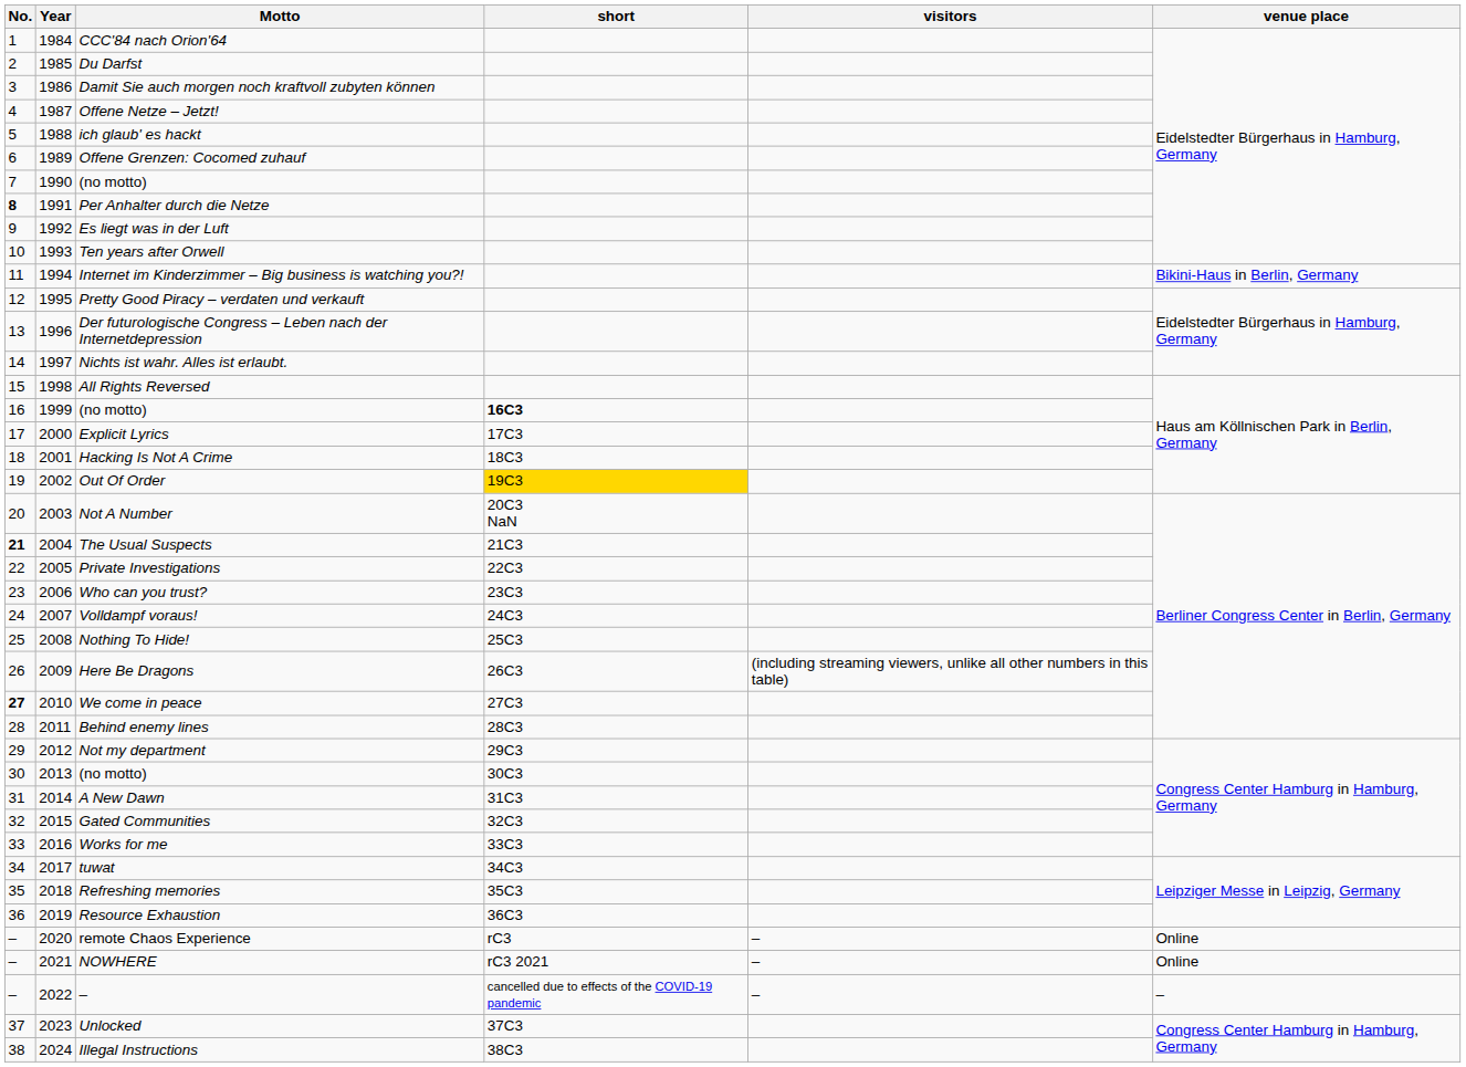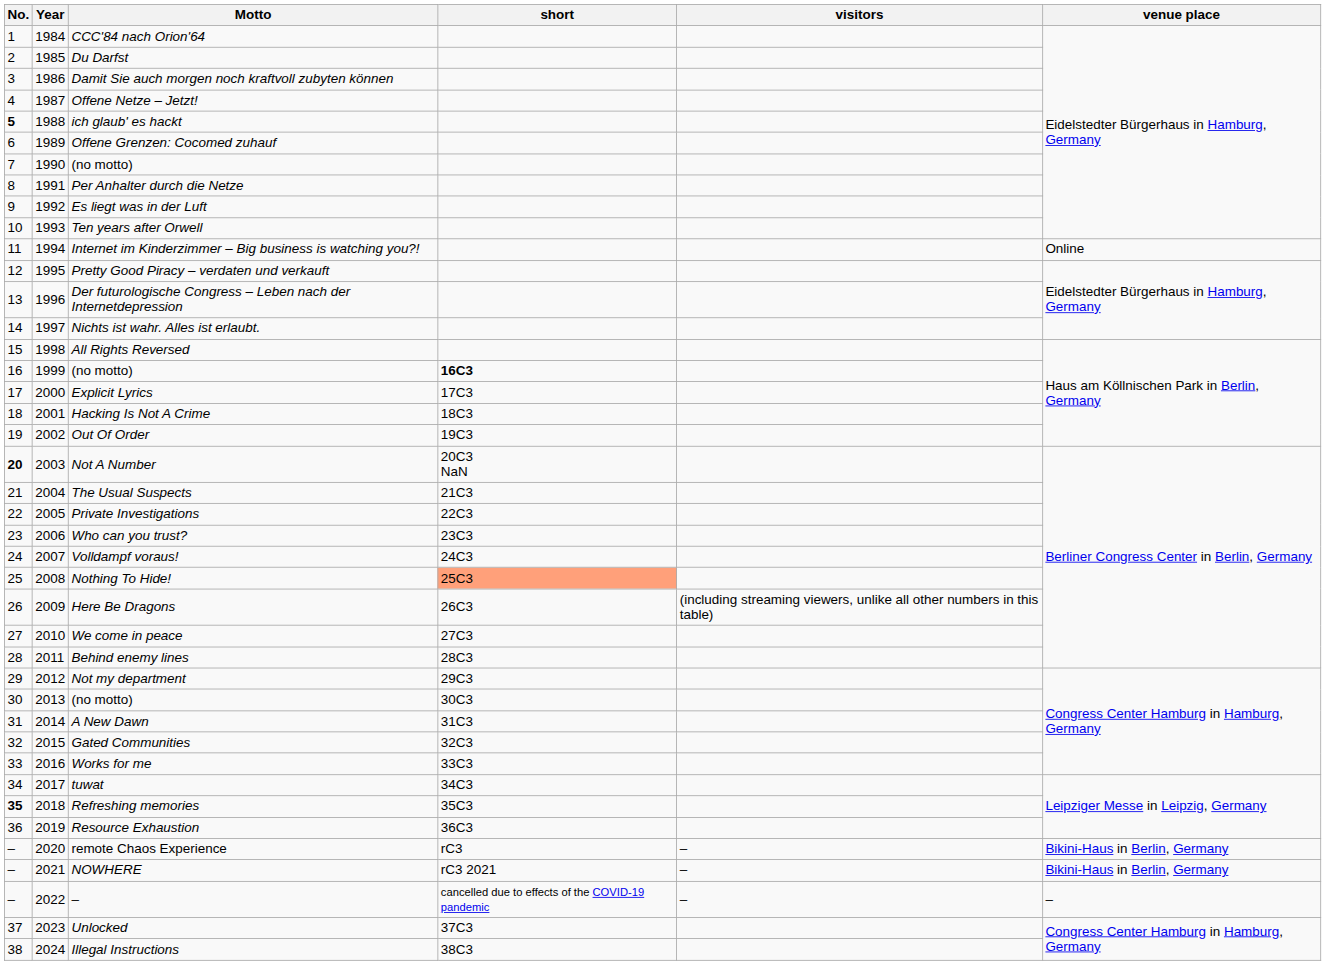 <table class="wikitable">
 <tr>
 <th>No.</th>
 <th>Year</th>
 <th>Motto</th>
 <th>short</th>
 <th>visitors</th>
 <th>venue place</th>
 </tr>
 <tr>
 <td>1</td>
 <td>1984</td>
 <td><em>CCC'84 nach Orion'64</em></td>
 <td></td>
 <td></td>
 <td rowspan=10>Eidelstedter Bürgerhaus in <a href='#'>Hamburg</a>, <a href='#'>Germany</a></td>
 </tr>
 <tr>
 <td>2</td>
 <td>1985</td>
 <td><em>Du Darfst</em></td>
 <td></td>
 <td></td>
 </tr>
 <tr>
 <td>3</td>
 <td>1986</td>
 <td><em>Damit Sie auch morgen noch kraftvoll zubyten können</em></td>
 <td></td>
 <td></td>
 </tr>
 <tr>
 <td>4</td>
 <td>1987</td>
 <td><em>Offene Netze – Jetzt!</em></td>
 <td></td>
 <td></td>
 </tr>
 <tr>
-<td>5</td>
+<td><strong>5</strong></td>
 <td>1988</td>
 <td><em>ich glaub' es hackt</em></td>
 <td></td>
 <td></td>
 </tr>
 <tr>
 <td>6</td>
 <td>1989</td>
 <td><em>Offene Grenzen: Cocomed zuhauf</em></td>
 <td></td>
 <td></td>
 </tr>
 <tr>
 <td>7</td>
 <td>1990</td>
 <td>(no motto)</td>
 <td></td>
 <td></td>
 </tr>
 <tr>
-<td><strong>8</strong></td>
+<td>8</td>
 <td>1991</td>
 <td><em>Per Anhalter durch die Netze</em></td>
 <td></td>
 <td></td>
 </tr>
 <tr>
 <td>9</td>
 <td>1992</td>
 <td><em>Es liegt was in der Luft</em></td>
 <td></td>
 <td></td>
 </tr>
 <tr>
 <td>10</td>
 <td>1993</td>
 <td><em>Ten years after Orwell</em></td>
 <td></td>
 <td></td>
 </tr>
 <tr>
 <td>11</td>
 <td>1994</td>
 <td><em>Internet im Kinderzimmer – Big business is watching you?!</em></td>
 <td></td>
 <td></td>
-<td><a href='#'>Bikini-Haus</a> in <a href='#'>Berlin</a>, <a href='#'>Germany</a></td>
+<td>Online</td>
 </tr>
 <tr>
 <td>12</td>
 <td>1995</td>
 <td><em>Pretty Good Piracy – verdaten und verkauft</em></td>
 <td></td>
 <td></td>
 <td rowspan=3>Eidelstedter Bürgerhaus in <a href='#'>Hamburg</a>, <a href='#'>Germany</a></td>
 </tr>
 <tr>
 <td>13</td>
 <td>1996</td>
 <td><em>Der futurologische Congress – Leben nach der Internetdepression</em></td>
 <td></td>
 <td></td>
 </tr>
 <tr>
 <td>14</td>
 <td>1997</td>
 <td><em>Nichts ist wahr. Alles ist erlaubt.</em></td>
 <td></td>
 <td></td>
 </tr>
 <tr>
 <td>15</td>
 <td>1998</td>
 <td><em>All Rights Reversed</em></td>
 <td></td>
 <td></td>
 <td rowspan=5>Haus am Köllnischen Park in <a href='#'>Berlin</a>, <a href='#'>Germany</a></td>
 </tr>
 <tr>
 <td>16</td>
 <td>1999</td>
 <td>(no motto)</td>
 <td><strong>16C3</strong></td>
 <td></td>
 </tr>
 <tr>
 <td>17</td>
 <td>2000</td>
 <td><em>Explicit Lyrics</em></td>
 <td>17C3</td>
 <td></td>
 </tr>
 <tr>
 <td>18</td>
 <td>2001</td>
 <td><em>Hacking Is Not A Crime</em></td>
 <td>18C3</td>
 <td></td>
 </tr>
 <tr>
 <td>19</td>
 <td>2002</td>
 <td><em>Out Of Order</em></td>
-<td style="background: gold;">19C3</td>
+<td>19C3</td>
 <td></td>
 </tr>
 <tr>
-<td>20</td>
+<td><strong>20</strong></td>
 <td>2003</td>
 <td><em>Not A Number</em></td>
 <td>20C3<br>NaN</td>
 <td></td>
 <td rowspan=9><a href='#'>Berliner Congress Center</a> in <a href='#'>Berlin</a>, <a href='#'>Germany</a></td>
 </tr>
 <tr>
-<td><strong>21</strong></td>
+<td>21</td>
 <td>2004</td>
 <td><em>The Usual Suspects</em></td>
 <td>21C3</td>
 <td></td>
 </tr>
 <tr>
 <td>22</td>
 <td>2005</td>
 <td><em>Private Investigations</em></td>
 <td>22C3</td>
 <td></td>
 </tr>
 <tr>
 <td>23</td>
 <td>2006</td>
 <td><em>Who can you trust?</em></td>
 <td>23C3</td>
 <td></td>
 </tr>
 <tr>
 <td>24</td>
 <td>2007</td>
 <td><em>Volldampf voraus!</em></td>
 <td>24C3</td>
 <td></td>
 </tr>
 <tr>
 <td>25</td>
 <td>2008</td>
 <td><em>Nothing To Hide!</em></td>
-<td>25C3</td>
+<td style="background: lightsalmon;">25C3</td>
 <td></td>
 </tr>
 <tr>
 <td>26</td>
 <td>2009</td>
 <td><em>Here Be Dragons</em></td>
 <td>26C3</td>
 <td> (including streaming viewers, unlike all other numbers in this table)</td>
 </tr>
 <tr>
-<td><strong>27</strong></td>
+<td>27</td>
 <td>2010</td>
 <td><em>We come in peace</em></td>
 <td>27C3</td>
 <td></td>
 </tr>
 <tr>
 <td>28</td>
 <td>2011</td>
 <td><em>Behind enemy lines</em></td>
 <td>28C3</td>
 <td></td>
 </tr>
 <tr>
 <td>29</td>
 <td>2012</td>
 <td><em>Not my department</em></td>
 <td>29C3</td>
 <td></td>
 <td rowspan=5><a href='#'>Congress Center Hamburg</a> in <a href='#'>Hamburg</a>, <a href='#'>Germany</a></td>
 </tr>
 <tr>
 <td>30</td>
 <td>2013</td>
 <td>(no motto)</td>
 <td>30C3</td>
 <td></td>
 </tr>
 <tr>
 <td>31</td>
 <td>2014</td>
 <td><em>A New Dawn</em></td>
 <td>31C3</td>
 <td></td>
 </tr>
 <tr>
 <td>32</td>
 <td>2015</td>
 <td><em>Gated Communities</em></td>
 <td>32C3</td>
 <td></td>
 </tr>
 <tr>
 <td>33</td>
 <td>2016</td>
 <td><em>Works for me</em></td>
 <td>33C3</td>
 <td></td>
 </tr>
 <tr>
 <td>34</td>
 <td>2017</td>
 <td><em>tuwat</em></td>
 <td>34C3</td>
 <td></td>
 <td rowspan=3><a href='#'>Leipziger Messe</a> in <a href='#'>Leipzig</a>, <a href='#'>Germany</a></td>
 </tr>
 <tr>
-<td>35</td>
+<td><strong>35</strong></td>
 <td>2018</td>
 <td><em>Refreshing memories</em></td>
 <td>35C3</td>
 <td></td>
 </tr>
 <tr>
 <td>36</td>
 <td>2019</td>
 <td><em>Resource Exhaustion</em></td>
 <td>36C3</td>
 <td></td>
 </tr>
 <tr>
 <td>–</td>
 <td>2020</td>
 <td>remote Chaos Experience</td>
 <td>rC3</td>
 <td>–</td>
-<td>Online</td>
+<td><a href='#'>Bikini-Haus</a> in <a href='#'>Berlin</a>, <a href='#'>Germany</a></td>
 </tr>
 <tr>
 <td>–</td>
 <td>2021</td>
 <td><em>NOWHERE</em></td>
 <td>rC3 2021</td>
 <td>–</td>
-<td>Online</td>
+<td><a href='#'>Bikini-Haus</a> in <a href='#'>Berlin</a>, <a href='#'>Germany</a></td>
 </tr>
 <tr>
 <td>–</td>
 <td>2022</td>
 <td>–</td>
 <td><small>cancelled due to effects of the <a href='#'>COVID-19 pandemic</a></small></td>
 <td>–</td>
 <td>–</td>
 </tr>
 <tr>
 <td>37</td>
 <td>2023</td>
 <td><em>Unlocked</em></td>
 <td>37C3</td>
 <td></td>
 <td rowspan="2"><a href='#'>Congress Center Hamburg</a> in <a href='#'>Hamburg</a>, <a href='#'>Germany</a></td>
 </tr>
 <tr>
 <td>38</td>
 <td>2024</td>
 <td><em>Illegal Instructions</em></td>
 <td>38C3</td>
 <td></td>
 </tr>
 </table>
